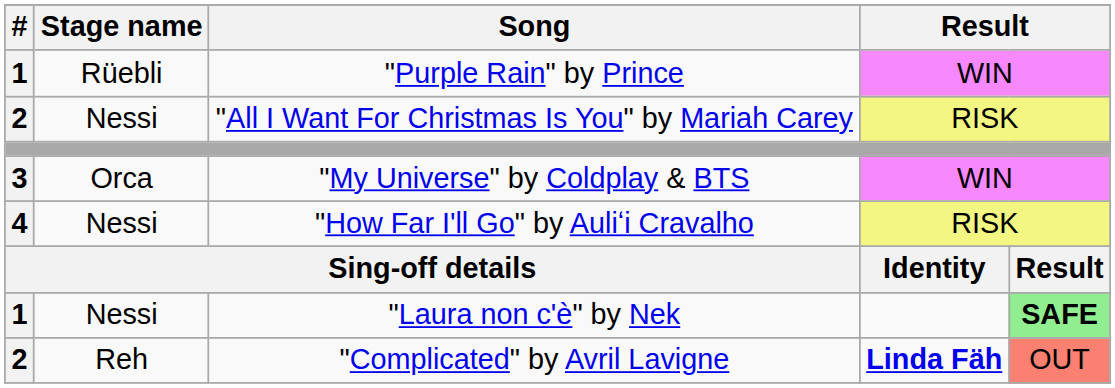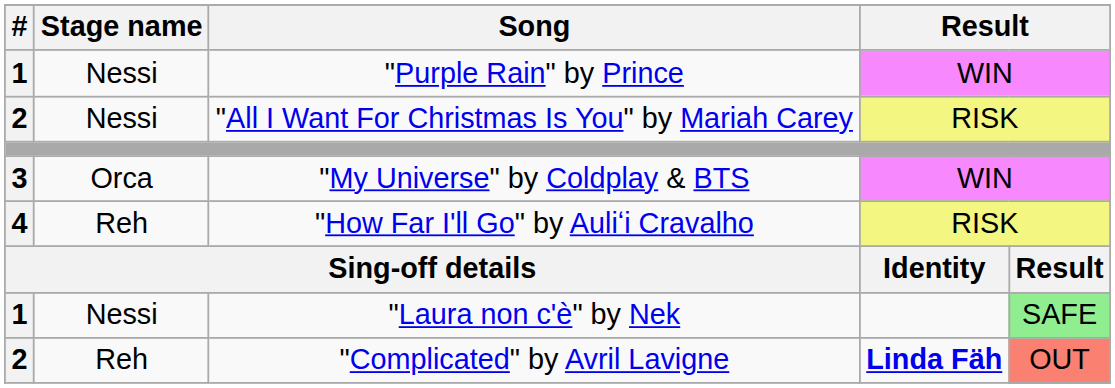 <table class="wikitable plainrowheaders" style="text-align: center">
 <tr>
 </tr>
 <tr>
 <th>#</th>
 <th>Stage name</th>
 <th>Song</th>
 <th colspan=2>Result</th>
 </tr>
 <tr>
 <th>1</th>
-<td>Rüebli</td>
+<td>Nessi</td>
 <td>"<a href='#'>Purple Rain</a>" by <a href='#'>Prince</a></td>
 <td colspan="2" bgcolor="#F888FD">WIN</td>
 </tr>
 <tr>
 <th>2</th>
 <td>Nessi</td>
 <td>"<a href='#'>All I Want For Christmas Is You</a>" by <a href='#'>Mariah Carey</a></td>
 <td colspan="2" bgcolor="#F3F781">RISK</td>
 </tr>
 <tr>
 <td colspan="5" style="background:darkgray"></td>
 </tr>
 <tr>
 <th>3</th>
 <td>Orca</td>
 <td>"<a href='#'>My Universe</a>" by <a href='#'>Coldplay</a> & <a href='#'>BTS</a></td>
 <td colspan="2" bgcolor="#F888FD">WIN</td>
 </tr>
 <tr>
 <th>4</th>
-<td>Nessi</td>
+<td>Reh</td>
 <td>"<a href='#'>How Far I'll Go</a>" by <a href='#'>Auliʻi Cravalho</a></td>
 <td colspan="2" bgcolor="#F3F781">RISK</td>
 </tr>
 <tr>
 <th colspan="3">Sing-off details</th>
 <th>Identity</th>
 <th>Result</th>
 </tr>
 <tr>
 <th>1</th>
 <td>Nessi</td>
 <td>"<a href='#'>Laura non c'è</a>" by <a href='#'>Nek</a></td>
 <td></td>
-<td bgcolor="lightgreen"><strong>SAFE</strong></td>
+<td bgcolor="lightgreen">SAFE</td>
 </tr>
 <tr>
 <th>2</th>
 <td>Reh</td>
 <td>"<a href='#'>Complicated</a>" by <a href='#'>Avril Lavigne</a></td>
 <td><strong><a href='#'>Linda Fäh</a></strong></td>
 <td bgcolor="salmon">OUT</td>
 </tr>
 </table>
